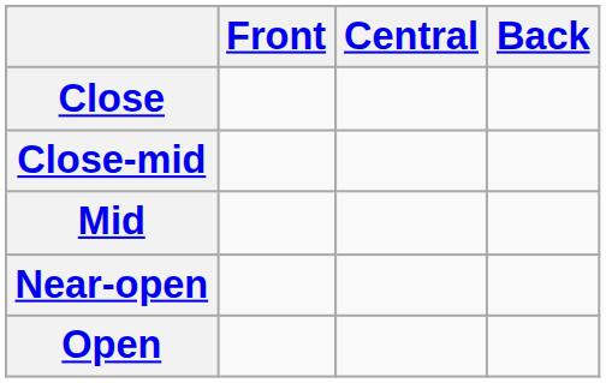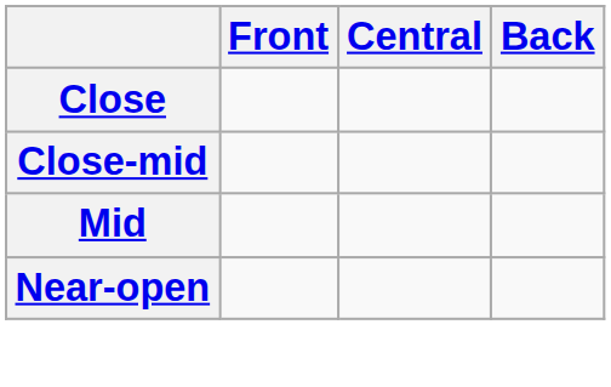 <table class="wikitable" style="text-align: center">
 <tr>
 <th></th>
 <th><a href='#'>Front</a></th>
 <th><a href='#'>Central</a></th>
 <th><a href='#'>Back</a></th>
 </tr>
 <tr>
 <th><a href='#'>Close</a></th>
 <td><strong></strong> </td>
 <td></td>
 <td><strong></strong> </td>
 </tr>
 <tr>
 <th><a href='#'>Close-mid</a></th>
 <td></td>
 <td><strong></strong> </td>
 <td></td>
 </tr>
 <tr>
 <th><a href='#'>Mid</a></th>
 <td><strong></strong> </td>
 <td></td>
 <td><strong></strong> </td>
 </tr>
 <tr>
 <th><a href='#'>Near-open</a></th>
 <td></td>
 <td><strong></strong> </td>
 <td></td>
 </tr>
-<tr>
-<th><a href='#'>Open</a></th>
-<td></td>
-<td><strong></strong> </td>
-<td></td>
-</tr>
 </table>
